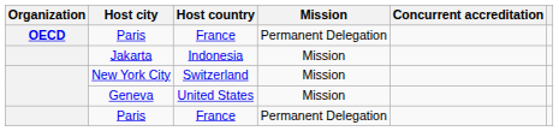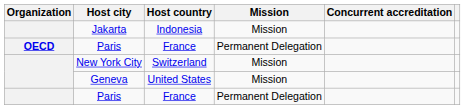 <table class="wikitable plainrowheaders" style="text-align:center;">
 <tr>
 <th scope="col">Organization</th>
 <th scope="col">Host city</th>
 <th scope="col">Host country</th>
 <th scope="col">Mission</th>
 <th scope="col">Concurrent accreditation</th>
 <th scope="col"></th>
 </tr>
 <tr>
+<th scope="row"></th>
+<td><a href='#'>Jakarta</a></td>
+<td><a href='#'>Indonesia</a></td>
+<td>Mission</td>
+<td></td>
+<td></td>
+</tr>
+<tr>
 <th scope="row"><a href='#'>OECD</a></th>
 <td><a href='#'>Paris</a></td>
 <td><a href='#'>France</a></td>
 <td>Permanent Delegation</td>
-<td></td>
-<td></td>
-</tr>
-<tr>
-<th scope="row"></th>
-<td><a href='#'>Jakarta</a></td>
-<td><a href='#'>Indonesia</a></td>
-<td>Mission</td>
 <td></td>
 <td></td>
 </tr>
 <tr>
 <th rowspan="2" scope="row"></th>
 <td><a href='#'>New York City</a></td>
 <td><a href='#'>Switzerland</a></td>
 <td>Mission</td>
 <td></td>
 <td></td>
 </tr>
 <tr>
 <td><a href='#'>Geneva</a></td>
 <td><a href='#'>United States</a></td>
 <td>Mission</td>
 <td></td>
 <td></td>
 </tr>
 <tr>
 <th scope="row"></th>
 <td><a href='#'>Paris</a></td>
 <td><a href='#'>France</a></td>
 <td>Permanent Delegation</td>
 <td></td>
 <td></td>
 </tr>
 </table>
